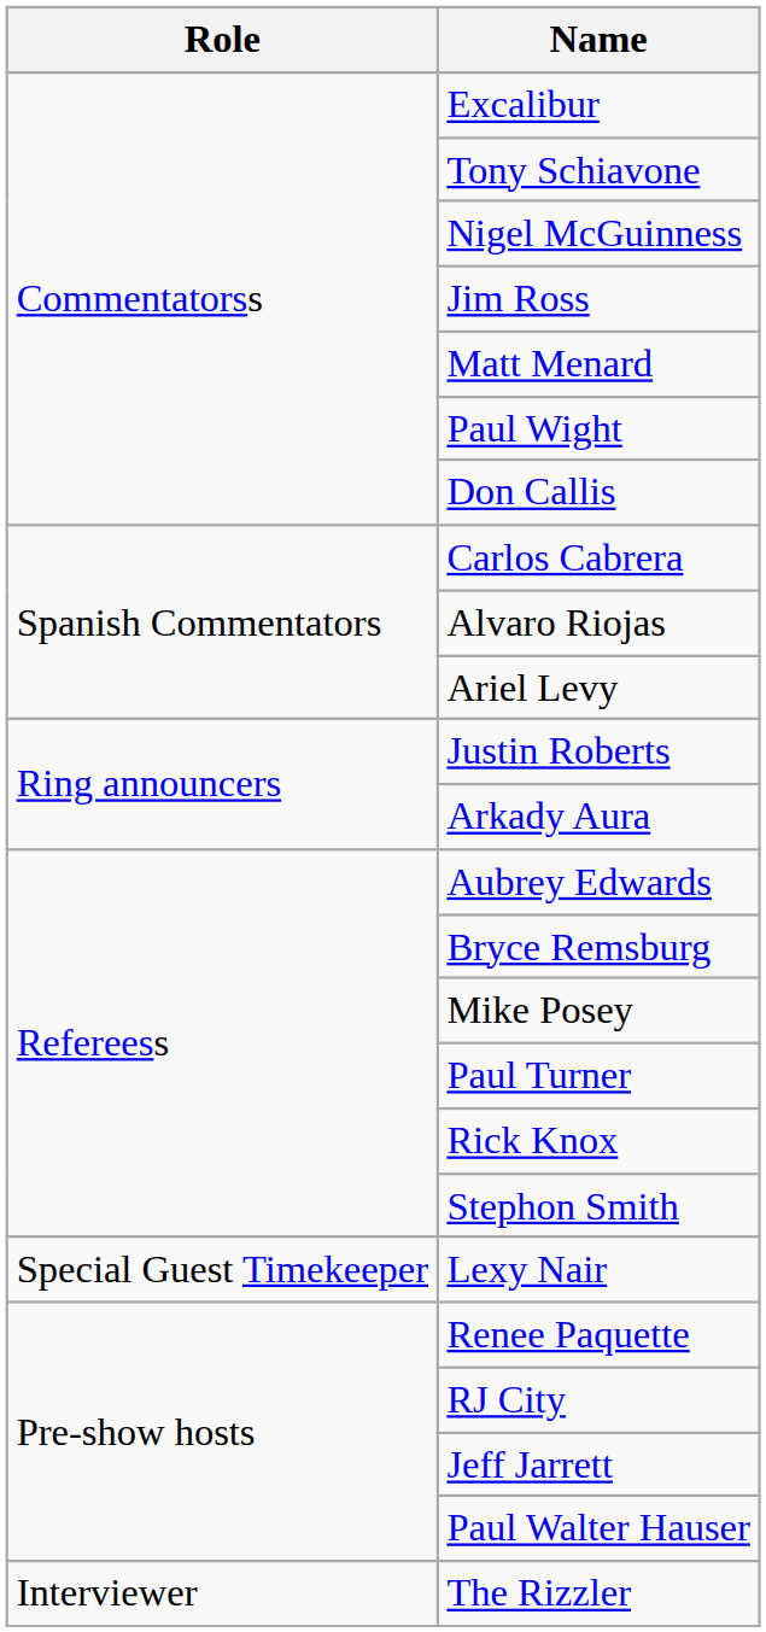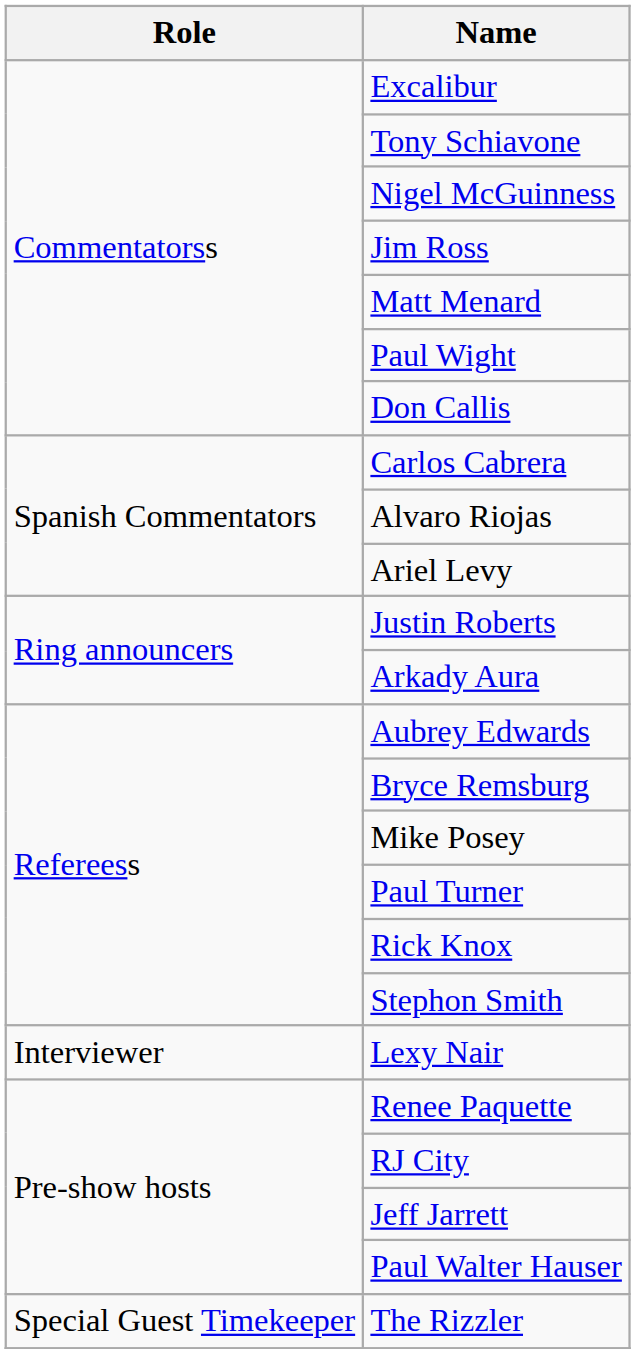 <table class=wikitable style="font-size:90%; margin: 0.5em 0 0.5em 1em; float: right; clear: right;">
 <tr>
 <th>Role</th>
 <th>Name</th>
 </tr>
 <tr>
 <td rowspan="7"><a href='#'>Commentators</a>s</td>
 <td><a href='#'>Excalibur</a> </td>
 </tr>
 <tr>
 <td><a href='#'>Tony Schiavone</a> </td>
 </tr>
 <tr>
 <td><a href='#'>Nigel McGuinness</a> </td>
 </tr>
 <tr>
 <td><a href='#'>Jim Ross</a> </td>
 </tr>
 <tr>
 <td><a href='#'>Matt Menard</a> </td>
 </tr>
 <tr>
 <td><a href='#'>Paul Wight</a> </td>
 </tr>
 <tr>
 <td><a href='#'>Don Callis</a> </td>
 </tr>
 <tr>
 <td rowspan=3>Spanish Commentators</td>
 <td><a href='#'>Carlos Cabrera</a></td>
 </tr>
 <tr>
 <td>Alvaro Riojas</td>
 </tr>
 <tr>
 <td>Ariel Levy</td>
 </tr>
 <tr>
 <td rowspan=2><a href='#'>Ring announcers</a></td>
 <td><a href='#'>Justin Roberts</a></td>
 </tr>
 <tr>
 <td><a href='#'>Arkady Aura</a></td>
 </tr>
 <tr>
 <td rowspan=6><a href='#'>Referees</a>s</td>
 <td><a href='#'>Aubrey Edwards</a></td>
 </tr>
 <tr>
 <td><a href='#'>Bryce Remsburg</a></td>
 </tr>
 <tr>
 <td>Mike Posey</td>
 </tr>
 <tr>
 <td><a href='#'>Paul Turner</a></td>
 </tr>
 <tr>
 <td><a href='#'>Rick Knox</a></td>
 </tr>
 <tr>
 <td><a href='#'>Stephon Smith</a></td>
 </tr>
 <tr>
-<td rowspan=1>Special Guest <a href='#'>Timekeeper</a></td>
+<td>Interviewer</td>
 <td><a href='#'>Lexy Nair</a></td>
 </tr>
 <tr>
 <td rowspan=4>Pre-show hosts</td>
 <td><a href='#'>Renee Paquette</a></td>
 </tr>
 <tr>
 <td><a href='#'>RJ City</a></td>
 </tr>
 <tr>
 <td><a href='#'>Jeff Jarrett</a></td>
 </tr>
 <tr>
 <td><a href='#'>Paul Walter Hauser</a></td>
 </tr>
 <tr>
-<td>Interviewer</td>
+<td rowspan=1>Special Guest <a href='#'>Timekeeper</a></td>
 <td><a href='#'>The Rizzler</a> </td>
 </tr>
 <tr>
 </tr>
 </table>
